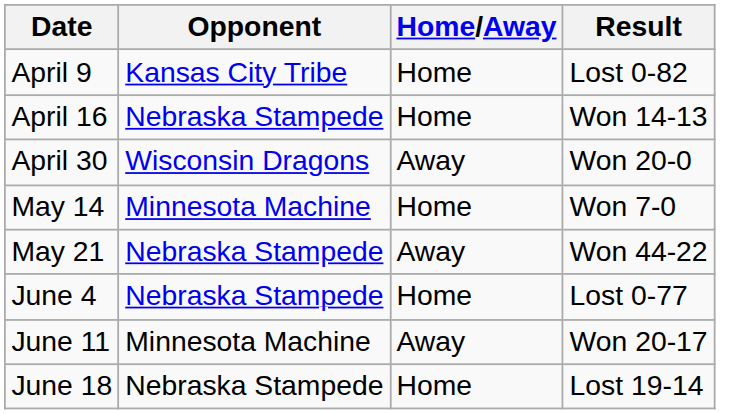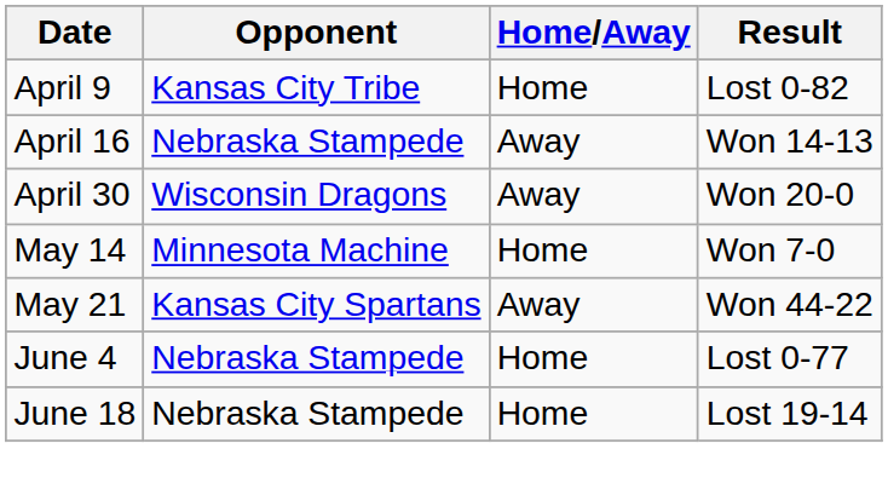 <table class="wikitable">
 <tr>
 <th>Date</th>
 <th>Opponent</th>
 <th><a href='#'>Home</a>/<a href='#'>Away</a></th>
 <th>Result</th>
 </tr>
 <tr>
 <td>April 9</td>
 <td><a href='#'>Kansas City Tribe</a></td>
 <td>Home</td>
 <td>Lost 0-82</td>
 </tr>
 <tr>
 <td>April 16</td>
 <td><a href='#'>Nebraska Stampede</a></td>
-<td>Home</td>
+<td>Away</td>
 <td>Won 14-13</td>
 </tr>
 <tr>
 <td>April 30</td>
 <td><a href='#'>Wisconsin Dragons</a></td>
 <td>Away</td>
 <td>Won 20-0</td>
 </tr>
 <tr>
 <td>May 14</td>
 <td><a href='#'>Minnesota Machine</a></td>
 <td>Home</td>
 <td>Won 7-0</td>
 </tr>
 <tr>
 <td>May 21</td>
-<td><a href='#'>Nebraska Stampede</a></td>
+<td><a href='#'>Kansas City Spartans</a></td>
 <td>Away</td>
 <td>Won 44-22</td>
 </tr>
 <tr>
 <td>June 4</td>
 <td><a href='#'>Nebraska Stampede</a></td>
 <td>Home</td>
 <td>Lost 0-77</td>
 </tr>
 <tr>
-<td>June 11</td>
-<td>Minnesota Machine</td>
-<td>Away</td>
-<td>Won 20-17</td>
-</tr>
-<tr>
 <td>June 18</td>
 <td>Nebraska Stampede</td>
 <td>Home</td>
 <td>Lost 19-14</td>
 </tr>
 </table>
